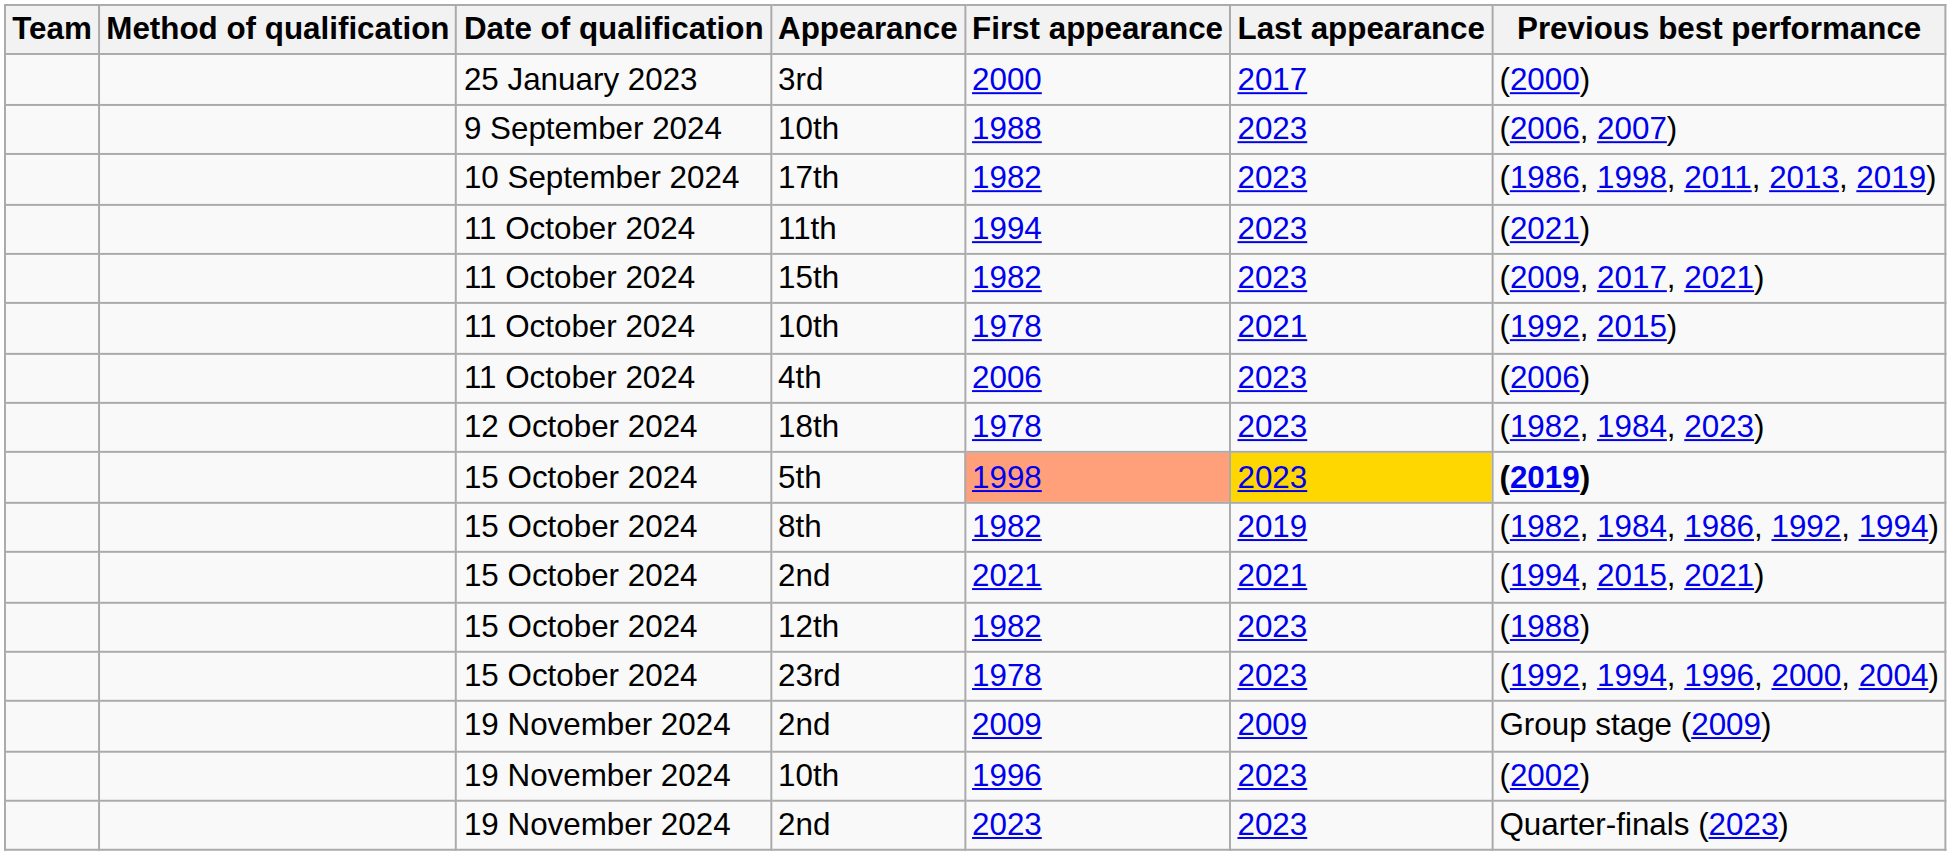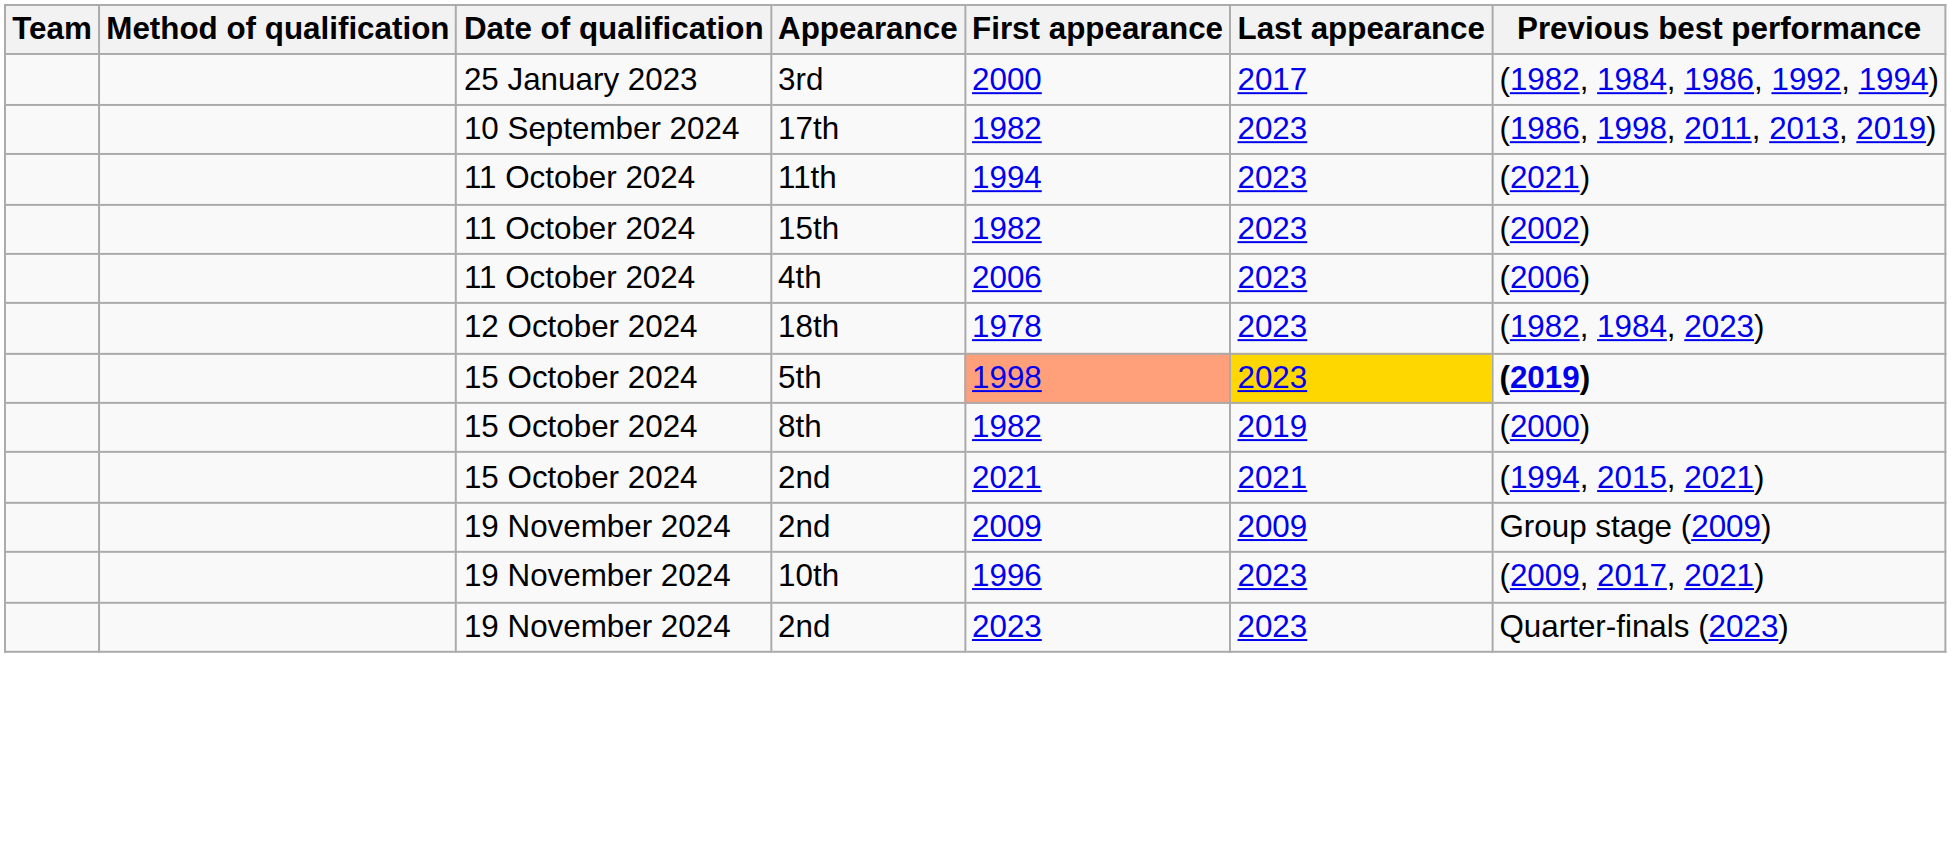 <table class="wikitable sortable">
 <tr>
 <th>Team</th>
 <th>Method of qualification</th>
 <th>Date of qualification</th>
 <th data-sort-type="number">Appearance</th>
 <th>First appearance</th>
 <th>Last appearance</th>
 <th>Previous best performance</th>
 </tr>
 <tr>
 <td></td>
 <td></td>
 <td>25 January 2023</td>
 <td>3rd </td>
 <td><a href='#'>2000</a></td>
 <td><a href='#'>2017</a></td>
-<td> (<a href='#'>2000</a>)</td>
-</tr>
-<tr>
-<td></td>
-<td></td>
-<td>9 September 2024</td>
-<td>10th</td>
-<td><a href='#'>1988</a></td>
-<td><a href='#'>2023</a></td>
-<td><strong></strong> (<a href='#'>2006</a>, <a href='#'>2007</a>)</td>
+<td> (<a href='#'>1982</a>, <a href='#'>1984</a>, <a href='#'>1986</a>, <a href='#'>1992</a>, <a href='#'>1994</a>)</td>
 </tr>
 <tr>
 <td></td>
 <td></td>
 <td>10 September 2024</td>
 <td>17th</td>
 <td><a href='#'>1982</a></td>
 <td><a href='#'>2023</a></td>
 <td><strong></strong> (<a href='#'>1986</a>, <a href='#'>1998</a>, <a href='#'>2011</a>, <a href='#'>2013</a>, <a href='#'>2019</a>)</td>
 </tr>
 <tr>
 <td></td>
 <td></td>
 <td>11 October 2024</td>
 <td>11th</td>
 <td><a href='#'>1994</a></td>
 <td><a href='#'>2023</a></td>
 <td> (<a href='#'>2021</a>)</td>
 </tr>
 <tr>
 <td></td>
 <td></td>
 <td>11 October 2024</td>
 <td>15th</td>
 <td><a href='#'>1982</a></td>
 <td><a href='#'>2023</a></td>
-<td><strong></strong> (<a href='#'>2009</a>, <a href='#'>2017</a>, <a href='#'>2021</a>)</td>
-</tr>
-<tr>
-<td></td>
-<td></td>
-<td>11 October 2024</td>
-<td>10th</td>
-<td><a href='#'>1978</a></td>
-<td><a href='#'>2021</a></td>
-<td> (<a href='#'>1992</a>, <a href='#'>2015</a>)</td>
+<td><strong></strong> (<a href='#'>2002</a>)</td>
 </tr>
 <tr>
 <td></td>
 <td></td>
 <td>11 October 2024</td>
 <td>4th </td>
 <td><a href='#'>2006</a></td>
 <td><a href='#'>2023</a></td>
 <td> (<a href='#'>2006</a>)</td>
 </tr>
 <tr>
 <td></td>
 <td></td>
 <td>12 October 2024</td>
 <td>18th</td>
 <td><a href='#'>1978</a></td>
 <td><a href='#'>2023</a></td>
 <td><strong></strong> (<a href='#'>1982</a>, <a href='#'>1984</a>, <a href='#'>2023</a>)</td>
 </tr>
 <tr>
 <td></td>
 <td></td>
 <td>15 October 2024</td>
 <td>5th</td>
 <td style="background: lightsalmon;"><a href='#'>1998</a></td>
 <td style="background: gold;"><a href='#'>2023</a></td>
 <td><strong> (<a href='#'>2019</a>)</strong></td>
 </tr>
 <tr>
 <td></td>
 <td></td>
 <td>15 October 2024</td>
 <td>8th</td>
 <td><a href='#'>1982</a></td>
 <td><a href='#'>2019</a></td>
-<td> (<a href='#'>1982</a>, <a href='#'>1984</a>, <a href='#'>1986</a>, <a href='#'>1992</a>, <a href='#'>1994</a>)</td>
+<td> (<a href='#'>2000</a>)</td>
 </tr>
 <tr>
 <td></td>
 <td></td>
 <td>15 October 2024</td>
 <td>2nd </td>
 <td><a href='#'>2021</a></td>
 <td><a href='#'>2021</a></td>
 <td> (<a href='#'>1994</a>, <a href='#'>2015</a>, <a href='#'>2021</a>)</td>
-</tr>
-<tr>
-<td></td>
-<td></td>
-<td>15 October 2024</td>
-<td>12th</td>
-<td><a href='#'>1982</a></td>
-<td><a href='#'>2023</a></td>
-<td><strong></strong> (<a href='#'>1988</a>)</td>
-</tr>
-<tr>
-<td></td>
-<td></td>
-<td>15 October 2024</td>
-<td>23rd</td>
-<td><a href='#'>1978</a></td>
-<td><a href='#'>2023</a></td>
-<td><strong></strong> (<a href='#'>1992</a>, <a href='#'>1994</a>, <a href='#'>1996</a>, <a href='#'>2000</a>, <a href='#'>2004</a>)</td>
 </tr>
 <tr>
 <td></td>
 <td></td>
 <td>19 November 2024</td>
 <td>2nd</td>
 <td><a href='#'>2009</a></td>
 <td><a href='#'>2009</a></td>
 <td>Group stage (<a href='#'>2009</a>)</td>
 </tr>
 <tr>
 <td></td>
 <td></td>
 <td>19 November 2024</td>
 <td>10th </td>
 <td><a href='#'>1996</a></td>
 <td><a href='#'>2023</a></td>
-<td><strong></strong> (<a href='#'>2002</a>)</td>
+<td><strong></strong> (<a href='#'>2009</a>, <a href='#'>2017</a>, <a href='#'>2021</a>)</td>
 </tr>
 <tr>
 <td></td>
 <td></td>
 <td>19 November 2024</td>
 <td>2nd </td>
 <td><a href='#'>2023</a></td>
 <td><a href='#'>2023</a></td>
 <td>Quarter-finals (<a href='#'>2023</a>)</td>
 </tr>
 </table>
